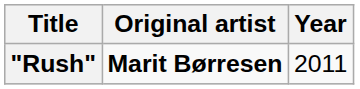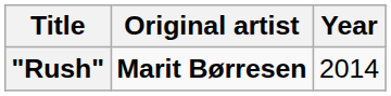 <table class="wikitable plainrowheaders">
 <tr>
 <th scope="col">Title</th>
 <th scope="col">Original artist</th>
 <th scope="col">Year</th>
 </tr>
 <tr>
 <th scope="row">"Rush" </th>
 <td><strong>Marit Børresen</strong></td>
-<td>2011</td>
+<td>2014</td>
 </tr>
 </table>
